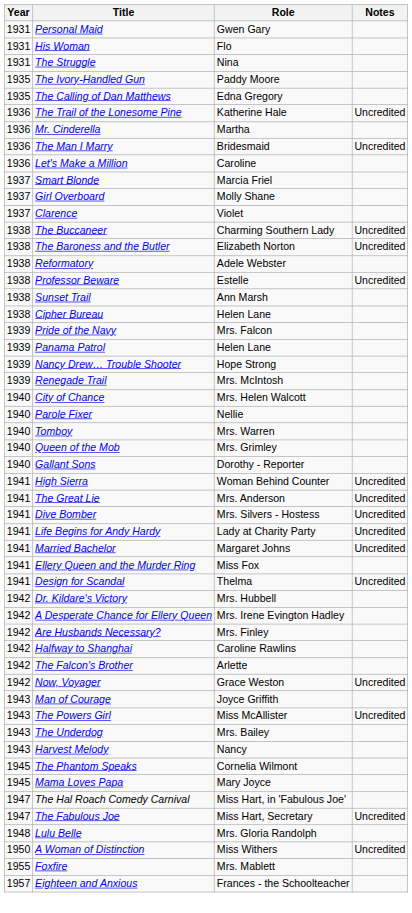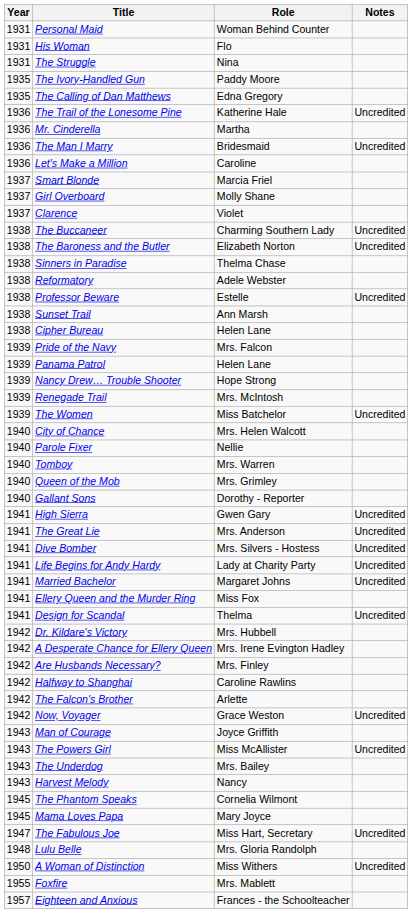 <table class="wikitable">
 <tr>
 <th>Year</th>
 <th>Title</th>
 <th>Role</th>
 <th>Notes</th>
 </tr>
 <tr>
 <td>1931</td>
 <td><em><a href='#'>Personal Maid</a></em></td>
-<td>Gwen Gary</td>
+<td>Woman Behind Counter</td>
 <td></td>
 </tr>
 <tr>
 <td>1931</td>
 <td><em><a href='#'>His Woman</a></em></td>
 <td>Flo</td>
 <td></td>
 </tr>
 <tr>
 <td>1931</td>
 <td><em><a href='#'>The Struggle</a></em></td>
 <td>Nina</td>
 <td></td>
 </tr>
 <tr>
 <td>1935</td>
 <td><em><a href='#'>The Ivory-Handled Gun</a></em></td>
 <td>Paddy Moore</td>
 <td></td>
 </tr>
 <tr>
 <td>1935</td>
 <td><em><a href='#'>The Calling of Dan Matthews</a></em></td>
 <td>Edna Gregory</td>
 <td></td>
 </tr>
 <tr>
 <td>1936</td>
 <td><em><a href='#'>The Trail of the Lonesome Pine</a></em></td>
 <td>Katherine Hale</td>
 <td>Uncredited</td>
 </tr>
 <tr>
 <td>1936</td>
 <td><em><a href='#'>Mr. Cinderella</a></em></td>
 <td>Martha</td>
 <td></td>
 </tr>
 <tr>
 <td>1936</td>
 <td><em><a href='#'>The Man I Marry</a></em></td>
 <td>Bridesmaid</td>
 <td>Uncredited</td>
 </tr>
 <tr>
 <td>1936</td>
 <td><em><a href='#'>Let's Make a Million</a></em></td>
 <td>Caroline</td>
 <td></td>
 </tr>
 <tr>
 <td>1937</td>
 <td><em><a href='#'>Smart Blonde</a></em></td>
 <td>Marcia Friel</td>
 <td></td>
 </tr>
 <tr>
 <td>1937</td>
 <td><em><a href='#'>Girl Overboard</a></em></td>
 <td>Molly Shane</td>
 <td></td>
 </tr>
 <tr>
 <td>1937</td>
 <td><em><a href='#'>Clarence</a></em></td>
 <td>Violet</td>
 <td></td>
 </tr>
 <tr>
 <td>1938</td>
 <td><em><a href='#'>The Buccaneer</a></em></td>
 <td>Charming Southern Lady</td>
 <td>Uncredited</td>
 </tr>
 <tr>
 <td>1938</td>
 <td><em><a href='#'>The Baroness and the Butler</a></em></td>
 <td>Elizabeth Norton</td>
 <td>Uncredited</td>
 </tr>
 <tr>
 <td>1938</td>
+<td><em><a href='#'>Sinners in Paradise</a></em></td>
+<td>Thelma Chase</td>
+<td></td>
+</tr>
+<tr>
+<td>1938</td>
 <td><em><a href='#'>Reformatory</a></em></td>
 <td>Adele Webster</td>
 <td></td>
 </tr>
 <tr>
 <td>1938</td>
 <td><em><a href='#'>Professor Beware</a></em></td>
 <td>Estelle</td>
 <td>Uncredited</td>
 </tr>
 <tr>
 <td>1938</td>
 <td><em><a href='#'>Sunset Trail</a></em></td>
 <td>Ann Marsh</td>
 <td></td>
 </tr>
 <tr>
 <td>1938</td>
 <td><em><a href='#'>Cipher Bureau</a></em></td>
 <td>Helen Lane</td>
 <td></td>
 </tr>
 <tr>
 <td>1939</td>
 <td><em><a href='#'>Pride of the Navy</a></em></td>
 <td>Mrs. Falcon</td>
 <td></td>
 </tr>
 <tr>
 <td>1939</td>
 <td><em><a href='#'>Panama Patrol</a></em></td>
 <td>Helen Lane</td>
 <td></td>
 </tr>
 <tr>
 <td>1939</td>
 <td><em><a href='#'>Nancy Drew… Trouble Shooter</a></em></td>
 <td>Hope Strong</td>
 <td></td>
 </tr>
 <tr>
 <td>1939</td>
 <td><em><a href='#'>Renegade Trail</a></em></td>
 <td>Mrs. McIntosh</td>
 <td></td>
 </tr>
 <tr>
+<td>1939</td>
+<td><em><a href='#'>The Women</a></em></td>
+<td>Miss Batchelor</td>
+<td>Uncredited</td>
+</tr>
+<tr>
 <td>1940</td>
 <td><em><a href='#'>City of Chance</a></em></td>
 <td>Mrs. Helen Walcott</td>
 <td></td>
 </tr>
 <tr>
 <td>1940</td>
 <td><em><a href='#'>Parole Fixer</a></em></td>
 <td>Nellie</td>
 <td></td>
 </tr>
 <tr>
 <td>1940</td>
 <td><em><a href='#'>Tomboy</a></em></td>
 <td>Mrs. Warren</td>
 <td></td>
 </tr>
 <tr>
 <td>1940</td>
 <td><em><a href='#'>Queen of the Mob</a></em></td>
 <td>Mrs. Grimley</td>
 <td></td>
 </tr>
 <tr>
 <td>1940</td>
 <td><em><a href='#'>Gallant Sons</a></em></td>
 <td>Dorothy - Reporter</td>
 <td></td>
 </tr>
 <tr>
 <td>1941</td>
 <td><em><a href='#'>High Sierra</a></em></td>
-<td>Woman Behind Counter</td>
+<td>Gwen Gary</td>
 <td>Uncredited</td>
 </tr>
 <tr>
 <td>1941</td>
 <td><em><a href='#'>The Great Lie</a></em></td>
 <td>Mrs. Anderson</td>
 <td>Uncredited</td>
 </tr>
 <tr>
 <td>1941</td>
 <td><em><a href='#'>Dive Bomber</a></em></td>
 <td>Mrs. Silvers - Hostess</td>
 <td>Uncredited</td>
 </tr>
 <tr>
 <td>1941</td>
 <td><em><a href='#'>Life Begins for Andy Hardy</a></em></td>
 <td>Lady at Charity Party</td>
 <td>Uncredited</td>
 </tr>
 <tr>
 <td>1941</td>
 <td><em><a href='#'>Married Bachelor</a></em></td>
 <td>Margaret Johns</td>
 <td>Uncredited</td>
 </tr>
 <tr>
 <td>1941</td>
 <td><em><a href='#'>Ellery Queen and the Murder Ring</a></em></td>
 <td>Miss Fox</td>
 <td></td>
 </tr>
 <tr>
 <td>1941</td>
 <td><em><a href='#'>Design for Scandal</a></em></td>
 <td>Thelma</td>
 <td>Uncredited</td>
 </tr>
 <tr>
 <td>1942</td>
 <td><em><a href='#'>Dr. Kildare's Victory</a></em></td>
 <td>Mrs. Hubbell</td>
 <td></td>
 </tr>
 <tr>
 <td>1942</td>
 <td><em><a href='#'>A Desperate Chance for Ellery Queen</a></em></td>
 <td>Mrs. Irene Evington Hadley</td>
 <td></td>
 </tr>
 <tr>
 <td>1942</td>
 <td><em><a href='#'>Are Husbands Necessary?</a></em></td>
 <td>Mrs. Finley</td>
 <td></td>
 </tr>
 <tr>
 <td>1942</td>
 <td><em><a href='#'>Halfway to Shanghai</a></em></td>
 <td>Caroline Rawlins</td>
 <td></td>
 </tr>
 <tr>
 <td>1942</td>
 <td><em><a href='#'>The Falcon's Brother</a></em></td>
 <td>Arlette</td>
 <td></td>
 </tr>
 <tr>
 <td>1942</td>
 <td><em><a href='#'>Now, Voyager</a></em></td>
 <td>Grace Weston</td>
 <td>Uncredited</td>
 </tr>
 <tr>
 <td>1943</td>
 <td><em><a href='#'>Man of Courage</a></em></td>
 <td>Joyce Griffith</td>
 <td></td>
 </tr>
 <tr>
 <td>1943</td>
 <td><em><a href='#'>The Powers Girl</a></em></td>
 <td>Miss McAllister</td>
 <td>Uncredited</td>
 </tr>
 <tr>
 <td>1943</td>
 <td><em><a href='#'>The Underdog</a></em></td>
 <td>Mrs. Bailey</td>
 <td></td>
 </tr>
 <tr>
 <td>1943</td>
 <td><em><a href='#'>Harvest Melody</a></em></td>
 <td>Nancy</td>
 <td></td>
 </tr>
 <tr>
 <td>1945</td>
 <td><em><a href='#'>The Phantom Speaks</a></em></td>
 <td>Cornelia Wilmont</td>
 <td></td>
 </tr>
 <tr>
 <td>1945</td>
 <td><em><a href='#'>Mama Loves Papa</a></em></td>
 <td>Mary Joyce</td>
 <td></td>
 </tr>
 <tr>
 <td>1947</td>
-<td><em>The Hal Roach Comedy Carnival</em></td>
-<td>Miss Hart, in 'Fabulous Joe'</td>
-<td></td>
-</tr>
-<tr>
-<td>1947</td>
 <td><em><a href='#'>The Fabulous Joe</a></em></td>
 <td>Miss Hart, Secretary</td>
 <td>Uncredited</td>
 </tr>
 <tr>
 <td>1948</td>
 <td><em><a href='#'>Lulu Belle</a></em></td>
 <td>Mrs. Gloria Randolph</td>
 <td></td>
 </tr>
 <tr>
 <td>1950</td>
 <td><em><a href='#'>A Woman of Distinction</a></em></td>
 <td>Miss Withers</td>
 <td>Uncredited</td>
 </tr>
 <tr>
 <td>1955</td>
 <td><em><a href='#'>Foxfire</a></em></td>
 <td>Mrs. Mablett</td>
 <td></td>
 </tr>
 <tr>
 <td>1957</td>
 <td><em><a href='#'>Eighteen and Anxious</a></em></td>
 <td>Frances - the Schoolteacher</td>
 <td></td>
 </tr>
 </table>
